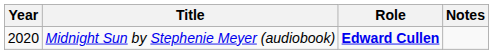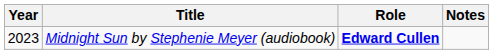 <table class="wikitable sortable">
 <tr>
 <th>Year</th>
 <th>Title</th>
 <th>Role</th>
 <th class="unsortable">Notes</th>
 </tr>
 <tr>
-<td>2020</td>
+<td>2023</td>
 <td><em><a href='#'>Midnight Sun</a> by <a href='#'>Stephenie Meyer</a> (audiobook)</em></td>
 <td><strong><a href='#'>Edward Cullen</a></strong></td>
 <td></td>
 </tr>
 </table>
